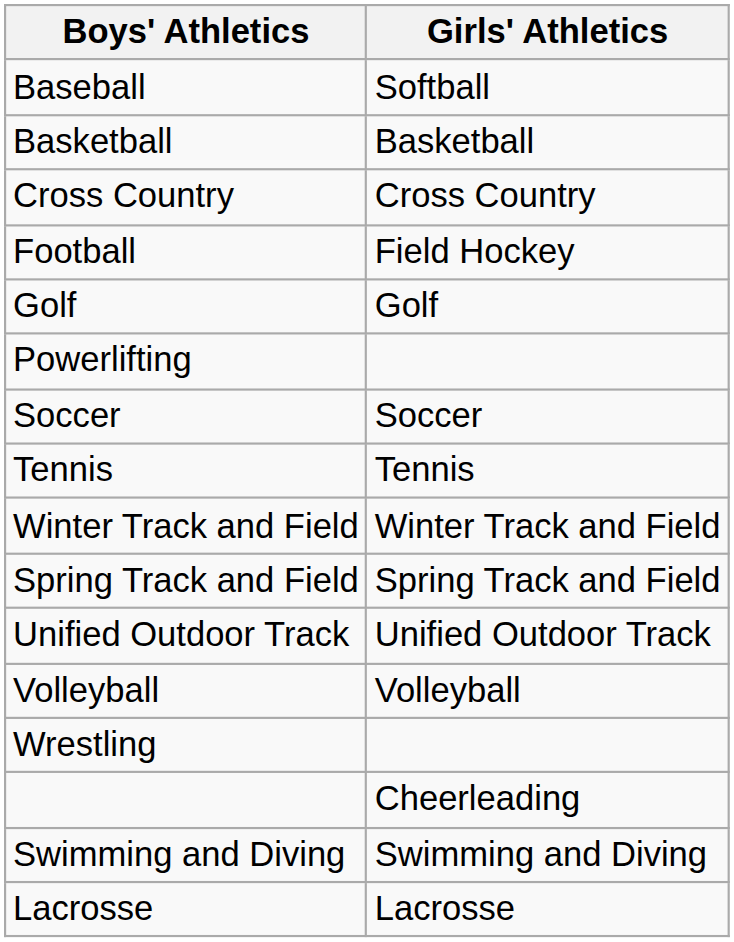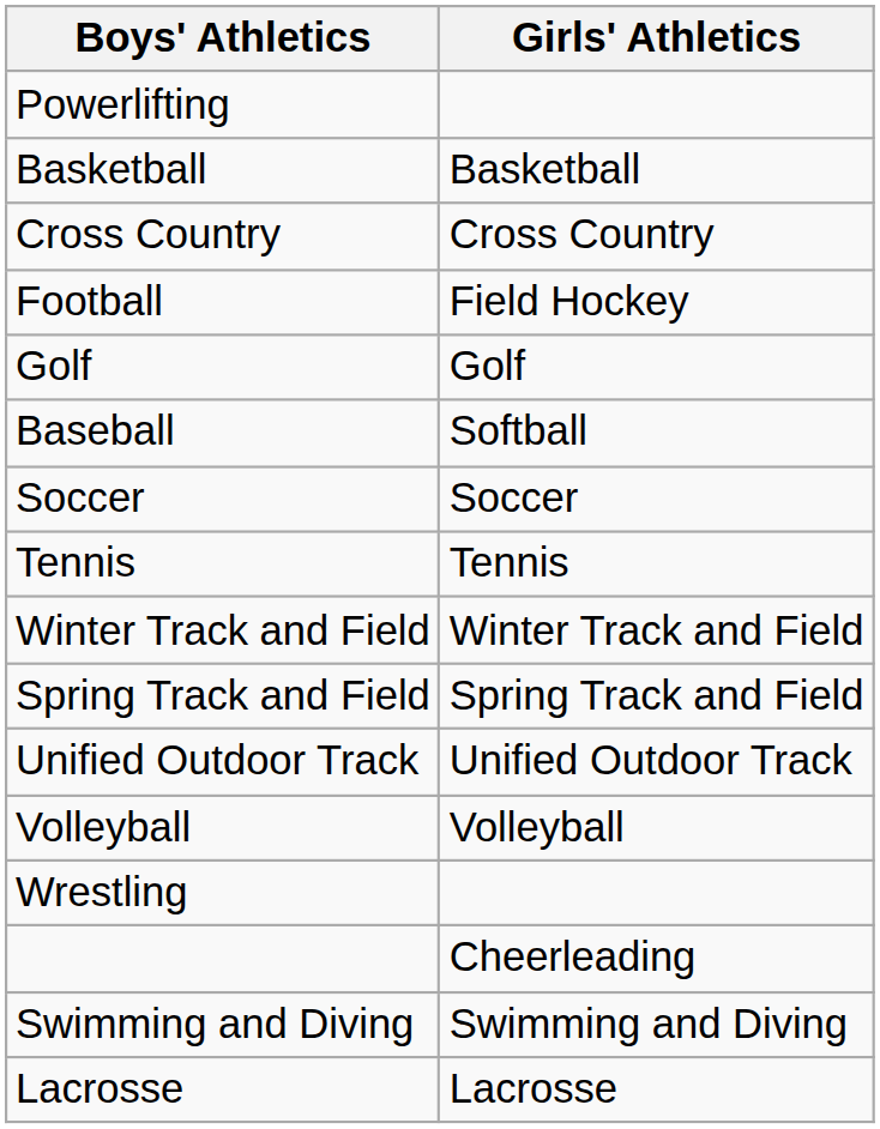 <table class="wikitable">
 <tr>
 <th>Boys' Athletics</th>
 <th>Girls' Athletics</th>
 </tr>
 <tr>
-<td>Baseball</td>
-<td>Softball</td>
+<td>Powerlifting</td>
+<td></td>
 </tr>
 <tr>
 <td>Basketball</td>
 <td>Basketball</td>
 </tr>
 <tr>
 <td>Cross Country</td>
 <td>Cross Country</td>
 </tr>
 <tr>
 <td>Football</td>
 <td>Field Hockey</td>
 </tr>
 <tr>
 <td>Golf</td>
 <td>Golf</td>
 </tr>
 <tr>
-<td>Powerlifting</td>
-<td></td>
+<td>Baseball</td>
+<td>Softball</td>
 </tr>
 <tr>
 <td>Soccer</td>
 <td>Soccer</td>
 </tr>
 <tr>
 <td>Tennis</td>
 <td>Tennis</td>
 </tr>
 <tr>
 <td>Winter Track and Field</td>
 <td>Winter Track and Field</td>
 </tr>
 <tr>
 <td>Spring Track and Field</td>
 <td>Spring Track and Field</td>
 </tr>
 <tr>
 <td>Unified Outdoor Track</td>
 <td>Unified Outdoor Track</td>
 </tr>
 <tr>
 <td>Volleyball</td>
 <td>Volleyball</td>
 </tr>
 <tr>
 <td>Wrestling</td>
 <td></td>
 </tr>
 <tr>
 <td></td>
 <td>Cheerleading</td>
 </tr>
 <tr>
 <td>Swimming and Diving</td>
 <td>Swimming and Diving</td>
 </tr>
 <tr>
 <td>Lacrosse</td>
 <td>Lacrosse</td>
 </tr>
 </table>
